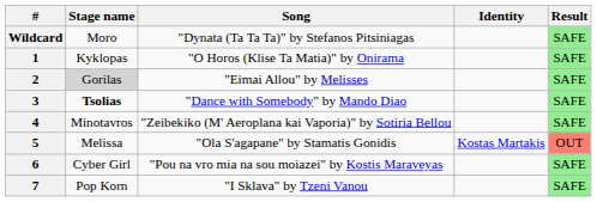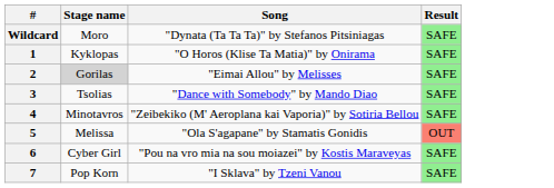 <table class="wikitable plainrowheaders" style="text-align: center;">
 <tr>
 <th>#</th>
 <th>Stage name</th>
 <th>Song</th>
-<th>Identity</th>
 <th>Result</th>
 </tr>
 <tr>
 <th>Wildcard</th>
 <td>Moro</td>
 <td>"Dynata (Ta Ta Ta)" by Stefanos Pitsiniagas</td>
-<td></td>
 <td bgcolor=lightgreen>SAFE</td>
 </tr>
 <tr>
 <th>1</th>
 <td>Kyklopas</td>
 <td>"O Horos (Klise Ta Matia)" by <a href='#'>Onirama</a></td>
-<td></td>
 <td bgcolor=lightgreen>SAFE</td>
 </tr>
 <tr>
 <th>2</th>
 <td style="background: lightgrey;">Gorilas</td>
 <td>"Eimai Allou" by <a href='#'>Melisses</a></td>
-<td></td>
 <td bgcolor=lightgreen>SAFE</td>
 </tr>
 <tr>
 <th>3</th>
-<td><strong>Tsolias</strong></td>
+<td>Tsolias</td>
 <td>"<a href='#'>Dance with Somebody</a>" by <a href='#'>Mando Diao</a></td>
-<td></td>
 <td bgcolor=lightgreen>SAFE</td>
 </tr>
 <tr>
 <th>4</th>
 <td>Minotavros</td>
 <td>"Zeibekiko (M' Aeroplana kai Vaporia)" by <a href='#'>Sotiria Bellou</a></td>
-<td></td>
 <td bgcolor=lightgreen>SAFE</td>
 </tr>
 <tr>
 <th>5</th>
 <td>Melissa</td>
 <td>"Ola S'agapane" by Stamatis Gonidis</td>
-<td><a href='#'>Kostas Martakis</a></td>
 <td bgcolor=salmon>OUT</td>
 </tr>
 <tr>
 <th>6</th>
 <td>Cyber Girl</td>
 <td>"Pou na vro mia na sou moiazei" by <a href='#'>Kostis Maraveyas</a></td>
-<td></td>
 <td bgcolor=lightgreen>SAFE</td>
 </tr>
 <tr>
 <th>7</th>
 <td>Pop Korn</td>
 <td>"I Sklava" by <a href='#'>Tzeni Vanou</a></td>
-<td></td>
 <td bgcolor=lightgreen>SAFE</td>
 </tr>
 </table>
